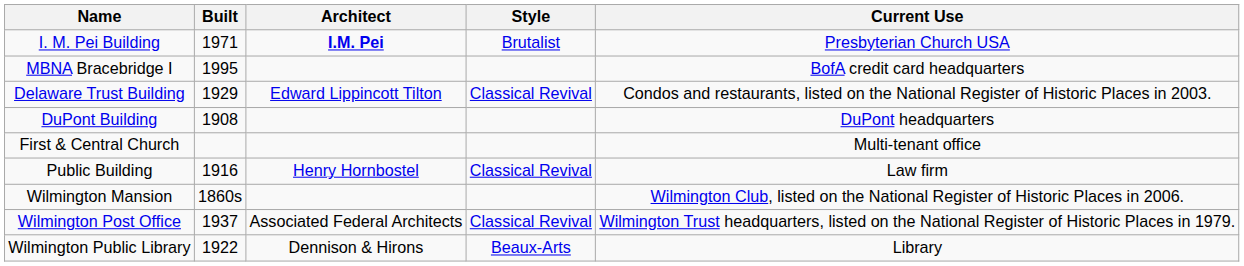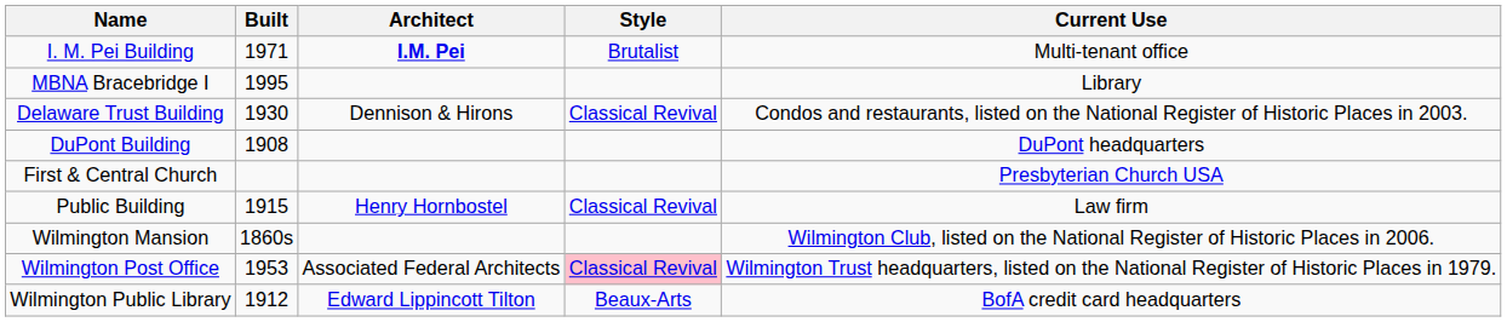 <table class="wikitable sortable" style="text-align:center;">
 <tr>
 <th>Name</th>
 <th>Built</th>
 <th>Architect</th>
 <th>Style</th>
 <th>Current Use</th>
 </tr>
 <tr>
 <td><a href='#'>I. M. Pei Building</a></td>
 <td>1971</td>
 <td><strong><a href='#'>I.M. Pei</a></strong></td>
 <td><a href='#'>Brutalist</a></td>
-<td><a href='#'>Presbyterian Church USA</a></td>
+<td>Multi-tenant office</td>
 </tr>
 <tr>
 <td><a href='#'>MBNA</a> Bracebridge I</td>
 <td>1995</td>
 <td></td>
 <td></td>
-<td><a href='#'>BofA</a> credit card headquarters</td>
+<td>Library</td>
 </tr>
 <tr>
 <td><a href='#'>Delaware Trust Building</a></td>
-<td>1929</td>
-<td><a href='#'>Edward Lippincott Tilton</a></td>
+<td>1930</td>
+<td>Dennison & Hirons</td>
 <td><a href='#'>Classical Revival</a></td>
 <td>Condos and restaurants, listed on the National Register of Historic Places in 2003.</td>
 </tr>
 <tr>
 <td><a href='#'>DuPont Building</a></td>
 <td>1908</td>
 <td></td>
 <td></td>
 <td><a href='#'>DuPont</a> headquarters</td>
 </tr>
 <tr>
 <td>First & Central Church</td>
 <td></td>
 <td></td>
 <td></td>
-<td>Multi-tenant office</td>
+<td><a href='#'>Presbyterian Church USA</a></td>
 </tr>
 <tr>
 <td>Public Building</td>
-<td>1916</td>
+<td>1915</td>
 <td><a href='#'>Henry Hornbostel</a></td>
 <td><a href='#'>Classical Revival</a></td>
 <td>Law firm</td>
 </tr>
 <tr>
 <td>Wilmington Mansion</td>
 <td>1860s</td>
 <td></td>
 <td></td>
 <td><a href='#'>Wilmington Club</a>, listed on the National Register of Historic Places in 2006.</td>
 </tr>
 <tr>
 <td><a href='#'>Wilmington Post Office</a></td>
-<td>1937</td>
+<td>1953</td>
 <td>Associated Federal Architects</td>
-<td><a href='#'>Classical Revival</a></td>
+<td style="background: pink;"><a href='#'>Classical Revival</a></td>
 <td><a href='#'>Wilmington Trust</a> headquarters, listed on the National Register of Historic Places in 1979.</td>
 </tr>
 <tr>
 <td>Wilmington Public Library</td>
-<td>1922</td>
-<td>Dennison & Hirons</td>
+<td>1912</td>
+<td><a href='#'>Edward Lippincott Tilton</a></td>
 <td><a href='#'>Beaux-Arts</a></td>
-<td>Library</td>
+<td><a href='#'>BofA</a> credit card headquarters</td>
 </tr>
 </table>
